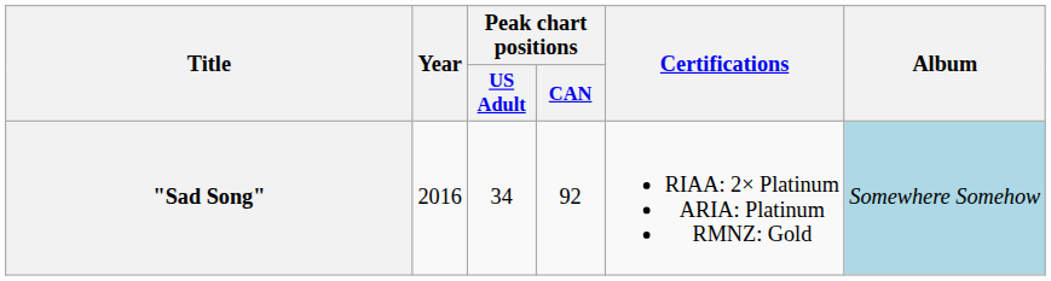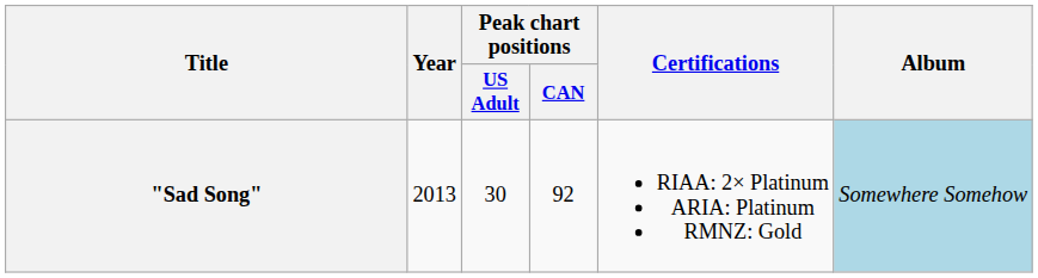 <table class="wikitable plainrowheaders" style="text-align:center;">
 <tr>
 <th scope="col" rowspan="2" style="width:18em;">Title</th>
 <th scope="col" rowspan="2">Year</th>
 <th scope="col" colspan="2">Peak chart positions</th>
 <th scope="col" rowspan="2"><a href='#'>Certifications</a></th>
 <th scope="col" rowspan="2">Album</th>
 </tr>
 <tr>
 <th scope="col" style="width:3em;font-size:90%;"><a href='#'>US Adult</a><br></th>
 <th scope="col" style="width:3em;font-size:90%;"><a href='#'>CAN</a><br></th>
 </tr>
 <tr>
 <th scope="row">"Sad Song"<br></th>
-<td>2016</td>
-<td>34</td>
+<td>2013</td>
+<td>30</td>
 <td>92</td>
 <td><br><ul><li>RIAA: 2× Platinum</li><li>ARIA: Platinum</li><li>RMNZ: Gold</li></ul></td>
 <td style="background: lightblue;"><em>Somewhere Somehow</em></td>
 </tr>
 </table>
